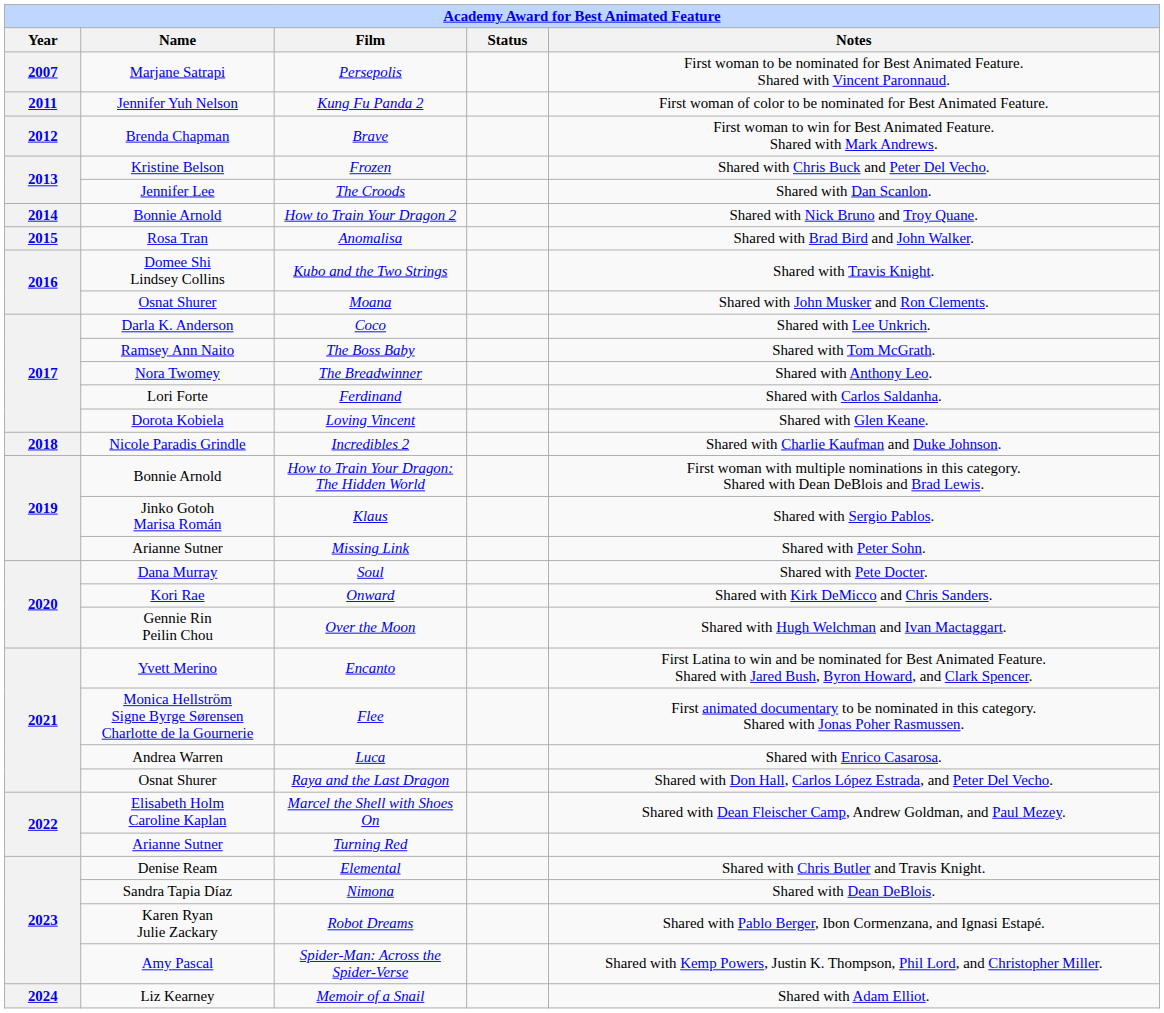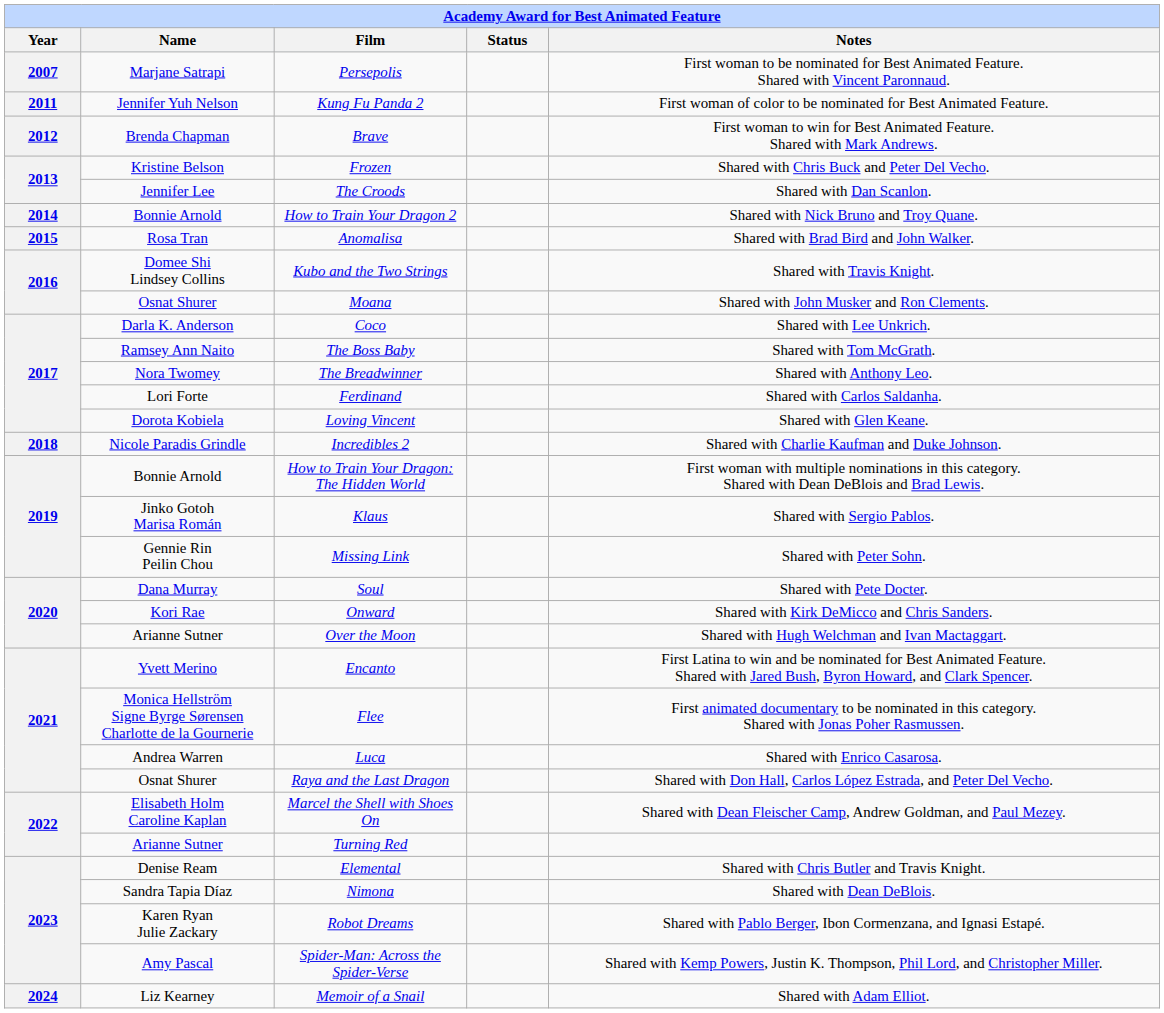 <table class="wikitable" style="text-align: center">
 <tr ---- bgcolor="#bfd7ff">
 <td colspan=5 align=center><strong><a href='#'>Academy Award for Best Animated Feature</a></strong></td>
 </tr>
 <tr ---- bgcolor="#ebf5ff">
 <th width="075">Year</th>
 <th width="200">Name</th>
 <th width="200">Film</th>
 <th width="080">Status</th>
 <th width="650">Notes</th>
 </tr>
 <tr>
 <th><a href='#'>2007</a></th>
 <td><a href='#'>Marjane Satrapi</a></td>
 <td><em><a href='#'>Persepolis</a></em></td>
 <td></td>
 <td>First woman to be nominated for Best Animated Feature.<br>Shared with <a href='#'>Vincent Paronnaud</a>.</td>
 </tr>
 <tr>
 <th><a href='#'>2011</a></th>
 <td><a href='#'>Jennifer Yuh Nelson</a></td>
 <td><em><a href='#'>Kung Fu Panda 2</a></em></td>
 <td></td>
 <td>First woman of color to be nominated for Best Animated Feature.</td>
 </tr>
 <tr>
 <th><a href='#'>2012</a></th>
 <td><a href='#'>Brenda Chapman</a></td>
 <td><em><a href='#'>Brave</a></em></td>
 <td></td>
 <td>First woman to win for Best Animated Feature.<br>Shared with <a href='#'>Mark Andrews</a>.</td>
 </tr>
 <tr>
 <th rowspan="2"><a href='#'>2013</a><br></th>
 <td><a href='#'>Kristine Belson</a></td>
 <td><em><a href='#'>Frozen</a></em></td>
 <td></td>
 <td>Shared with <a href='#'>Chris Buck</a> and <a href='#'>Peter Del Vecho</a>.</td>
 </tr>
 <tr>
 <td><a href='#'>Jennifer Lee</a></td>
 <td><em><a href='#'>The Croods</a></em></td>
 <td></td>
 <td>Shared with <a href='#'>Dan Scanlon</a>.</td>
 </tr>
 <tr>
 <th><a href='#'>2014</a></th>
 <td><a href='#'>Bonnie Arnold</a></td>
 <td><em><a href='#'>How to Train Your Dragon 2</a></em></td>
 <td></td>
 <td>Shared with <a href='#'>Nick Bruno</a> and <a href='#'>Troy Quane</a>.</td>
 </tr>
 <tr>
 <th><a href='#'>2015</a></th>
 <td><a href='#'>Rosa Tran</a></td>
 <td><em><a href='#'>Anomalisa</a></em></td>
 <td></td>
 <td>Shared with <a href='#'>Brad Bird</a> and <a href='#'>John Walker</a>.</td>
 </tr>
 <tr>
 <th rowspan="2"><a href='#'>2016</a></th>
 <td><a href='#'>Domee Shi</a><br>Lindsey Collins</td>
 <td><em><a href='#'>Kubo and the Two Strings</a></em></td>
 <td></td>
 <td>Shared with <a href='#'>Travis Knight</a>.</td>
 </tr>
 <tr>
 <td><a href='#'>Osnat Shurer</a></td>
 <td><em><a href='#'>Moana</a></em></td>
 <td></td>
 <td>Shared with <a href='#'>John Musker</a> and <a href='#'>Ron Clements</a>.</td>
 </tr>
 <tr>
 <th rowspan="5"><a href='#'>2017</a><br></th>
 <td><a href='#'>Darla K. Anderson</a></td>
 <td><em><a href='#'>Coco</a></em></td>
 <td></td>
 <td>Shared with <a href='#'>Lee Unkrich</a>.</td>
 </tr>
 <tr>
 <td><a href='#'>Ramsey Ann Naito</a></td>
 <td><em><a href='#'>The Boss Baby</a></em></td>
 <td></td>
 <td>Shared with <a href='#'>Tom McGrath</a>.</td>
 </tr>
 <tr>
 <td><a href='#'>Nora Twomey</a></td>
 <td><em><a href='#'>The Breadwinner</a></em></td>
 <td></td>
 <td>Shared with <a href='#'>Anthony Leo</a>.</td>
 </tr>
 <tr>
 <td>Lori Forte</td>
 <td><em><a href='#'>Ferdinand</a></em></td>
 <td></td>
 <td>Shared with <a href='#'>Carlos Saldanha</a>.</td>
 </tr>
 <tr>
 <td><a href='#'>Dorota Kobiela</a></td>
 <td><em><a href='#'>Loving Vincent</a></em></td>
 <td></td>
 <td>Shared with <a href='#'>Glen Keane</a>.</td>
 </tr>
 <tr>
 <th><a href='#'>2018</a></th>
 <td><a href='#'>Nicole Paradis Grindle</a></td>
 <td><em><a href='#'>Incredibles 2</a></em></td>
 <td></td>
 <td>Shared with <a href='#'>Charlie Kaufman</a> and <a href='#'>Duke Johnson</a>.</td>
 </tr>
 <tr>
 <th rowspan="3"><a href='#'>2019</a></th>
 <td>Bonnie Arnold</td>
 <td><em><a href='#'>How to Train Your Dragon: The Hidden World</a></em></td>
 <td></td>
 <td>First woman with multiple nominations in this category.<br>Shared with Dean DeBlois and <a href='#'>Brad Lewis</a>.</td>
 </tr>
 <tr>
 <td>Jinko Gotoh<br><a href='#'>Marisa Román</a></td>
 <td><em><a href='#'>Klaus</a></em></td>
 <td></td>
 <td>Shared with <a href='#'>Sergio Pablos</a>.</td>
 </tr>
 <tr>
-<td>Arianne Sutner</td>
+<td>Gennie Rin<br>Peilin Chou</td>
 <td><em><a href='#'>Missing Link</a></em></td>
 <td></td>
 <td>Shared with <a href='#'>Peter Sohn</a>.</td>
 </tr>
 <tr>
 <th rowspan="3"><a href='#'>2020</a></th>
 <td><a href='#'>Dana Murray</a></td>
 <td><em><a href='#'>Soul</a></em></td>
 <td></td>
 <td>Shared with <a href='#'>Pete Docter</a>.</td>
 </tr>
 <tr>
 <td><a href='#'>Kori Rae</a></td>
 <td><em><a href='#'>Onward</a></em></td>
 <td></td>
 <td>Shared with <a href='#'>Kirk DeMicco</a> and <a href='#'>Chris Sanders</a>.</td>
 </tr>
 <tr>
-<td>Gennie Rin<br>Peilin Chou</td>
+<td>Arianne Sutner</td>
 <td><em><a href='#'>Over the Moon</a></em></td>
 <td></td>
 <td>Shared with <a href='#'>Hugh Welchman</a> and <a href='#'>Ivan Mactaggart</a>.</td>
 </tr>
 <tr>
 <th rowspan="4"><a href='#'>2021</a></th>
 <td><a href='#'>Yvett Merino</a></td>
 <td><em><a href='#'>Encanto</a></em></td>
 <td></td>
 <td>First Latina to win and be nominated for Best Animated Feature.<br>Shared with <a href='#'>Jared Bush</a>, <a href='#'>Byron Howard</a>, and <a href='#'>Clark Spencer</a>.</td>
 </tr>
 <tr>
 <td><a href='#'>Monica Hellström</a><br><a href='#'>Signe Byrge Sørensen</a><br><a href='#'>Charlotte de la Gournerie</a></td>
 <td><em><a href='#'>Flee</a></em></td>
 <td></td>
 <td>First <a href='#'>animated documentary</a> to be nominated in this category.<br>Shared with <a href='#'>Jonas Poher Rasmussen</a>.</td>
 </tr>
 <tr>
 <td>Andrea Warren</td>
 <td><em><a href='#'>Luca</a></em></td>
 <td></td>
 <td>Shared with <a href='#'>Enrico Casarosa</a>.</td>
 </tr>
 <tr>
 <td>Osnat Shurer</td>
 <td><em><a href='#'>Raya and the Last Dragon</a></em></td>
 <td></td>
 <td>Shared with <a href='#'>Don Hall</a>, <a href='#'>Carlos López Estrada</a>, and <a href='#'>Peter Del Vecho</a>.</td>
 </tr>
 <tr>
 <th rowspan="2"><a href='#'>2022</a></th>
 <td><a href='#'>Elisabeth Holm</a><br><a href='#'>Caroline Kaplan</a></td>
 <td><em><a href='#'>Marcel the Shell with Shoes On</a></em></td>
 <td></td>
 <td>Shared with <a href='#'>Dean Fleischer Camp</a>, Andrew Goldman, and <a href='#'>Paul Mezey</a>.</td>
 </tr>
 <tr>
 <td><a href='#'>Arianne Sutner</a></td>
 <td><em><a href='#'>Turning Red</a></em></td>
 <td></td>
 <td></td>
 </tr>
 <tr>
 <th rowspan="4"><a href='#'>2023</a></th>
 <td>Denise Ream</td>
 <td><em><a href='#'>Elemental</a></em></td>
 <td></td>
 <td>Shared with <a href='#'>Chris Butler</a> and Travis Knight.</td>
 </tr>
 <tr>
 <td>Sandra Tapia Díaz</td>
 <td><em><a href='#'>Nimona</a></em></td>
 <td></td>
 <td>Shared with <a href='#'>Dean DeBlois</a>.</td>
 </tr>
 <tr>
 <td>Karen Ryan<br>Julie Zackary</td>
 <td><em><a href='#'>Robot Dreams</a></em></td>
 <td></td>
 <td>Shared with <a href='#'>Pablo Berger</a>, Ibon Cormenzana, and Ignasi Estapé.</td>
 </tr>
 <tr>
 <td><a href='#'>Amy Pascal</a></td>
 <td><em><a href='#'>Spider-Man: Across the Spider-Verse</a></em></td>
 <td></td>
 <td>Shared with <a href='#'>Kemp Powers</a>, Justin K. Thompson, <a href='#'>Phil Lord</a>, and <a href='#'>Christopher Miller</a>.</td>
 </tr>
 <tr>
 <th><a href='#'>2024</a></th>
 <td>Liz Kearney</td>
 <td><em><a href='#'>Memoir of a Snail</a></em></td>
 <td></td>
 <td>Shared with <a href='#'>Adam Elliot</a>.</td>
 </tr>
 </table>
